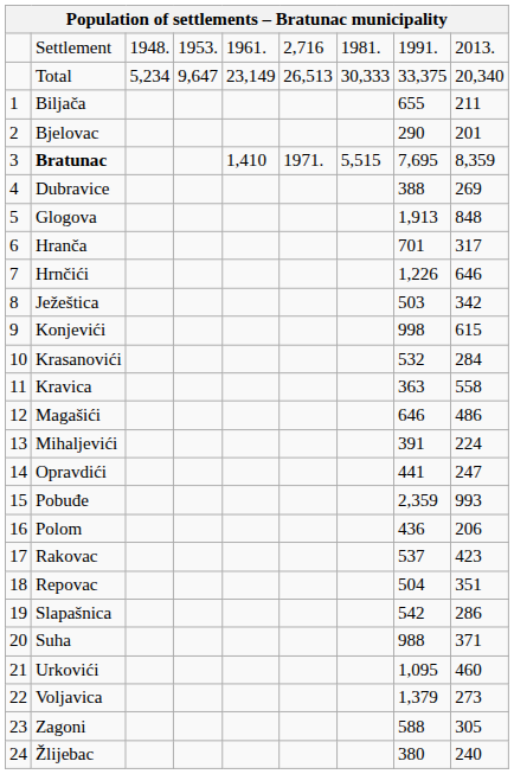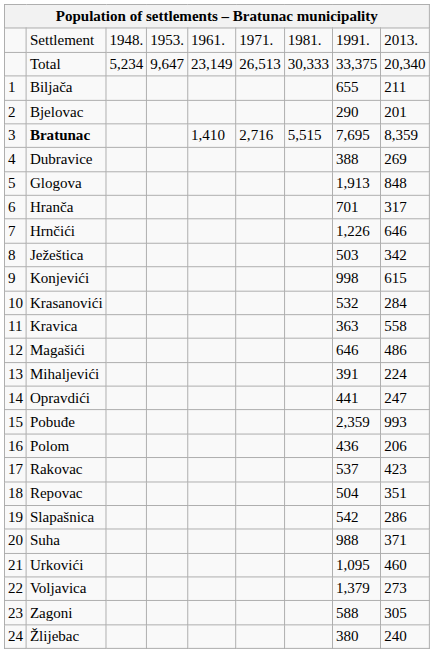 <table class="wikitable">
 <tr>
 <th colspan="9">Population of settlements – Bratunac municipality</th>
 </tr>
 <tr>
 <td></td>
 <td>Settlement</td>
 <td>1948.</td>
 <td>1953.</td>
 <td>1961.</td>
-<td>2,716</td>
+<td>1971.</td>
 <td>1981.</td>
 <td>1991.</td>
 <td>2013.</td>
 </tr>
 <tr>
 <td></td>
 <td>Total</td>
 <td>5,234</td>
 <td>9,647</td>
 <td>23,149</td>
 <td>26,513</td>
 <td>30,333</td>
 <td>33,375</td>
 <td>20,340</td>
 </tr>
 <tr>
 <td>1</td>
 <td>Biljača</td>
 <td></td>
 <td></td>
 <td></td>
 <td></td>
 <td></td>
 <td>655</td>
 <td>211</td>
 </tr>
 <tr>
 <td>2</td>
 <td>Bjelovac</td>
 <td></td>
 <td></td>
 <td></td>
 <td></td>
 <td></td>
 <td>290</td>
 <td>201</td>
 </tr>
 <tr>
 <td>3</td>
 <td><strong>Bratunac</strong></td>
 <td></td>
 <td></td>
 <td>1,410</td>
-<td>1971.</td>
+<td>2,716</td>
 <td>5,515</td>
 <td>7,695</td>
 <td>8,359</td>
 </tr>
 <tr>
 <td>4</td>
 <td>Dubravice</td>
 <td></td>
 <td></td>
 <td></td>
 <td></td>
 <td></td>
 <td>388</td>
 <td>269</td>
 </tr>
 <tr>
 <td>5</td>
 <td>Glogova</td>
 <td></td>
 <td></td>
 <td></td>
 <td></td>
 <td></td>
 <td>1,913</td>
 <td>848</td>
 </tr>
 <tr>
 <td>6</td>
 <td>Hranča</td>
 <td></td>
 <td></td>
 <td></td>
 <td></td>
 <td></td>
 <td>701</td>
 <td>317</td>
 </tr>
 <tr>
 <td>7</td>
 <td>Hrnčići</td>
 <td></td>
 <td></td>
 <td></td>
 <td></td>
 <td></td>
 <td>1,226</td>
 <td>646</td>
 </tr>
 <tr>
 <td>8</td>
 <td>Ježeštica</td>
 <td></td>
 <td></td>
 <td></td>
 <td></td>
 <td></td>
 <td>503</td>
 <td>342</td>
 </tr>
 <tr>
 <td>9</td>
 <td>Konjevići</td>
 <td></td>
 <td></td>
 <td></td>
 <td></td>
 <td></td>
 <td>998</td>
 <td>615</td>
 </tr>
 <tr>
 <td>10</td>
 <td>Krasanovići</td>
 <td></td>
 <td></td>
 <td></td>
 <td></td>
 <td></td>
 <td>532</td>
 <td>284</td>
 </tr>
 <tr>
 <td>11</td>
 <td>Kravica</td>
 <td></td>
 <td></td>
 <td></td>
 <td></td>
 <td></td>
 <td>363</td>
 <td>558</td>
 </tr>
 <tr>
 <td>12</td>
 <td>Magašići</td>
 <td></td>
 <td></td>
 <td></td>
 <td></td>
 <td></td>
 <td>646</td>
 <td>486</td>
 </tr>
 <tr>
 <td>13</td>
 <td>Mihaljevići</td>
 <td></td>
 <td></td>
 <td></td>
 <td></td>
 <td></td>
 <td>391</td>
 <td>224</td>
 </tr>
 <tr>
 <td>14</td>
 <td>Opravdići</td>
 <td></td>
 <td></td>
 <td></td>
 <td></td>
 <td></td>
 <td>441</td>
 <td>247</td>
 </tr>
 <tr>
 <td>15</td>
 <td>Pobuđe</td>
 <td></td>
 <td></td>
 <td></td>
 <td></td>
 <td></td>
 <td>2,359</td>
 <td>993</td>
 </tr>
 <tr>
 <td>16</td>
 <td>Polom</td>
 <td></td>
 <td></td>
 <td></td>
 <td></td>
 <td></td>
 <td>436</td>
 <td>206</td>
 </tr>
 <tr>
 <td>17</td>
 <td>Rakovac</td>
 <td></td>
 <td></td>
 <td></td>
 <td></td>
 <td></td>
 <td>537</td>
 <td>423</td>
 </tr>
 <tr>
 <td>18</td>
 <td>Repovac</td>
 <td></td>
 <td></td>
 <td></td>
 <td></td>
 <td></td>
 <td>504</td>
 <td>351</td>
 </tr>
 <tr>
 <td>19</td>
 <td>Slapašnica</td>
 <td></td>
 <td></td>
 <td></td>
 <td></td>
 <td></td>
 <td>542</td>
 <td>286</td>
 </tr>
 <tr>
 <td>20</td>
 <td>Suha</td>
 <td></td>
 <td></td>
 <td></td>
 <td></td>
 <td></td>
 <td>988</td>
 <td>371</td>
 </tr>
 <tr>
 <td>21</td>
 <td>Urkovići</td>
 <td></td>
 <td></td>
 <td></td>
 <td></td>
 <td></td>
 <td>1,095</td>
 <td>460</td>
 </tr>
 <tr>
 <td>22</td>
 <td>Voljavica</td>
 <td></td>
 <td></td>
 <td></td>
 <td></td>
 <td></td>
 <td>1,379</td>
 <td>273</td>
 </tr>
 <tr>
 <td>23</td>
 <td>Zagoni</td>
 <td></td>
 <td></td>
 <td></td>
 <td></td>
 <td></td>
 <td>588</td>
 <td>305</td>
 </tr>
 <tr>
 <td>24</td>
 <td>Žlijebac</td>
 <td></td>
 <td></td>
 <td></td>
 <td></td>
 <td></td>
 <td>380</td>
 <td>240</td>
 </tr>
 </table>
